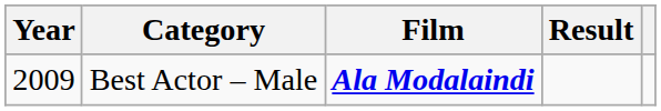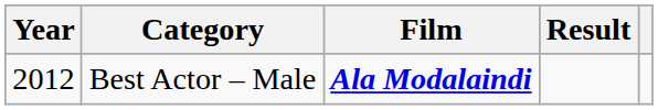 <table class="wikitable sortable plainrowheaders">
 <tr>
 <th scope="col">Year</th>
 <th scope="col">Category</th>
 <th scope="col">Film</th>
 <th scope="col">Result</th>
 <th scope="col" class="unsortable"></th>
 </tr>
 <tr>
-<td>2009</td>
+<td>2012</td>
 <td>Best Actor – Male</td>
 <td><strong><em><a href='#'>Ala Modalaindi</a></em></strong></td>
 <td></td>
 <td></td>
 </tr>
 </table>
